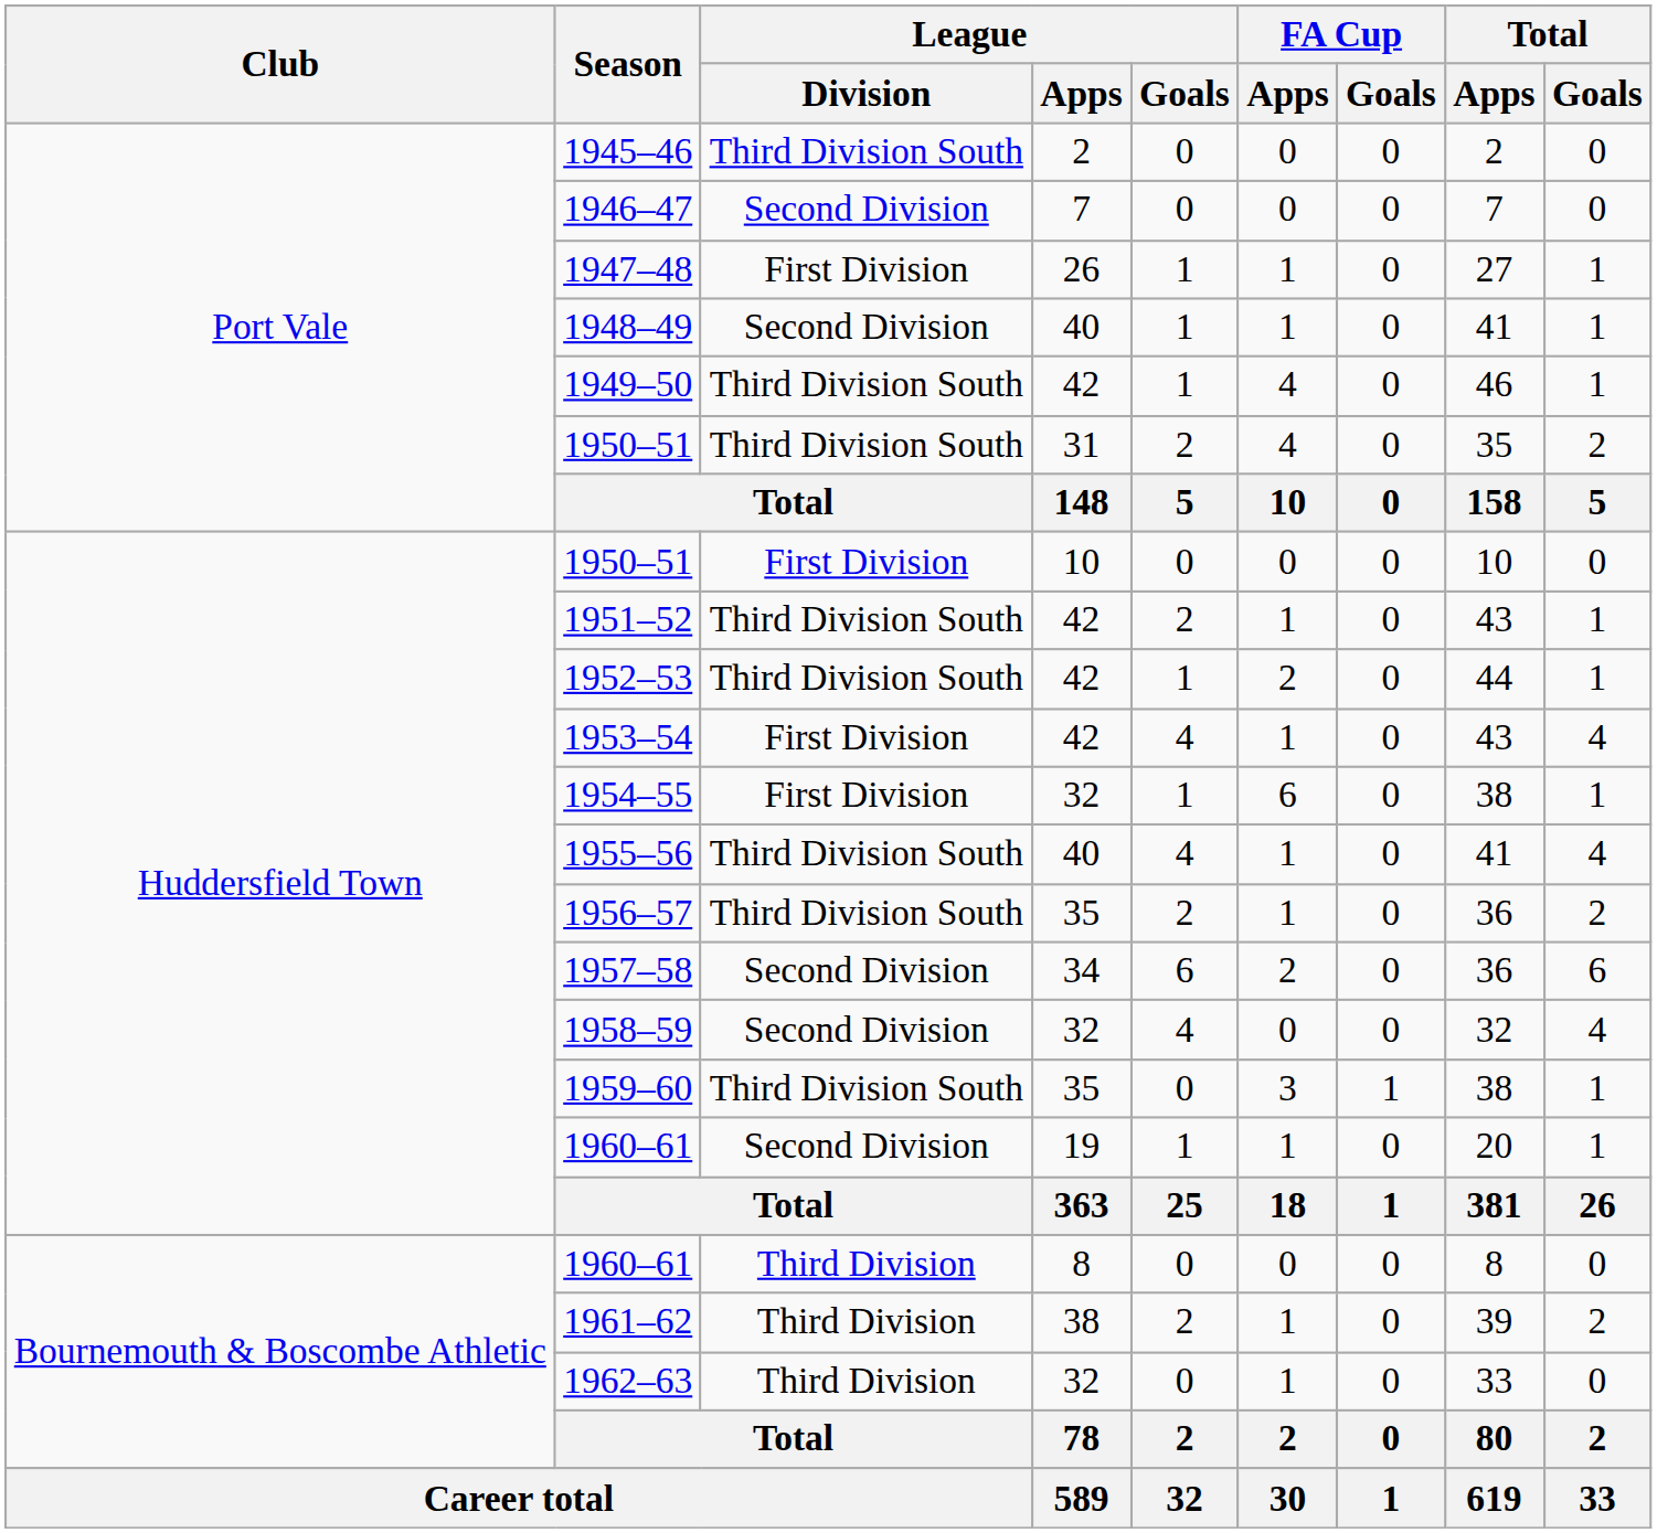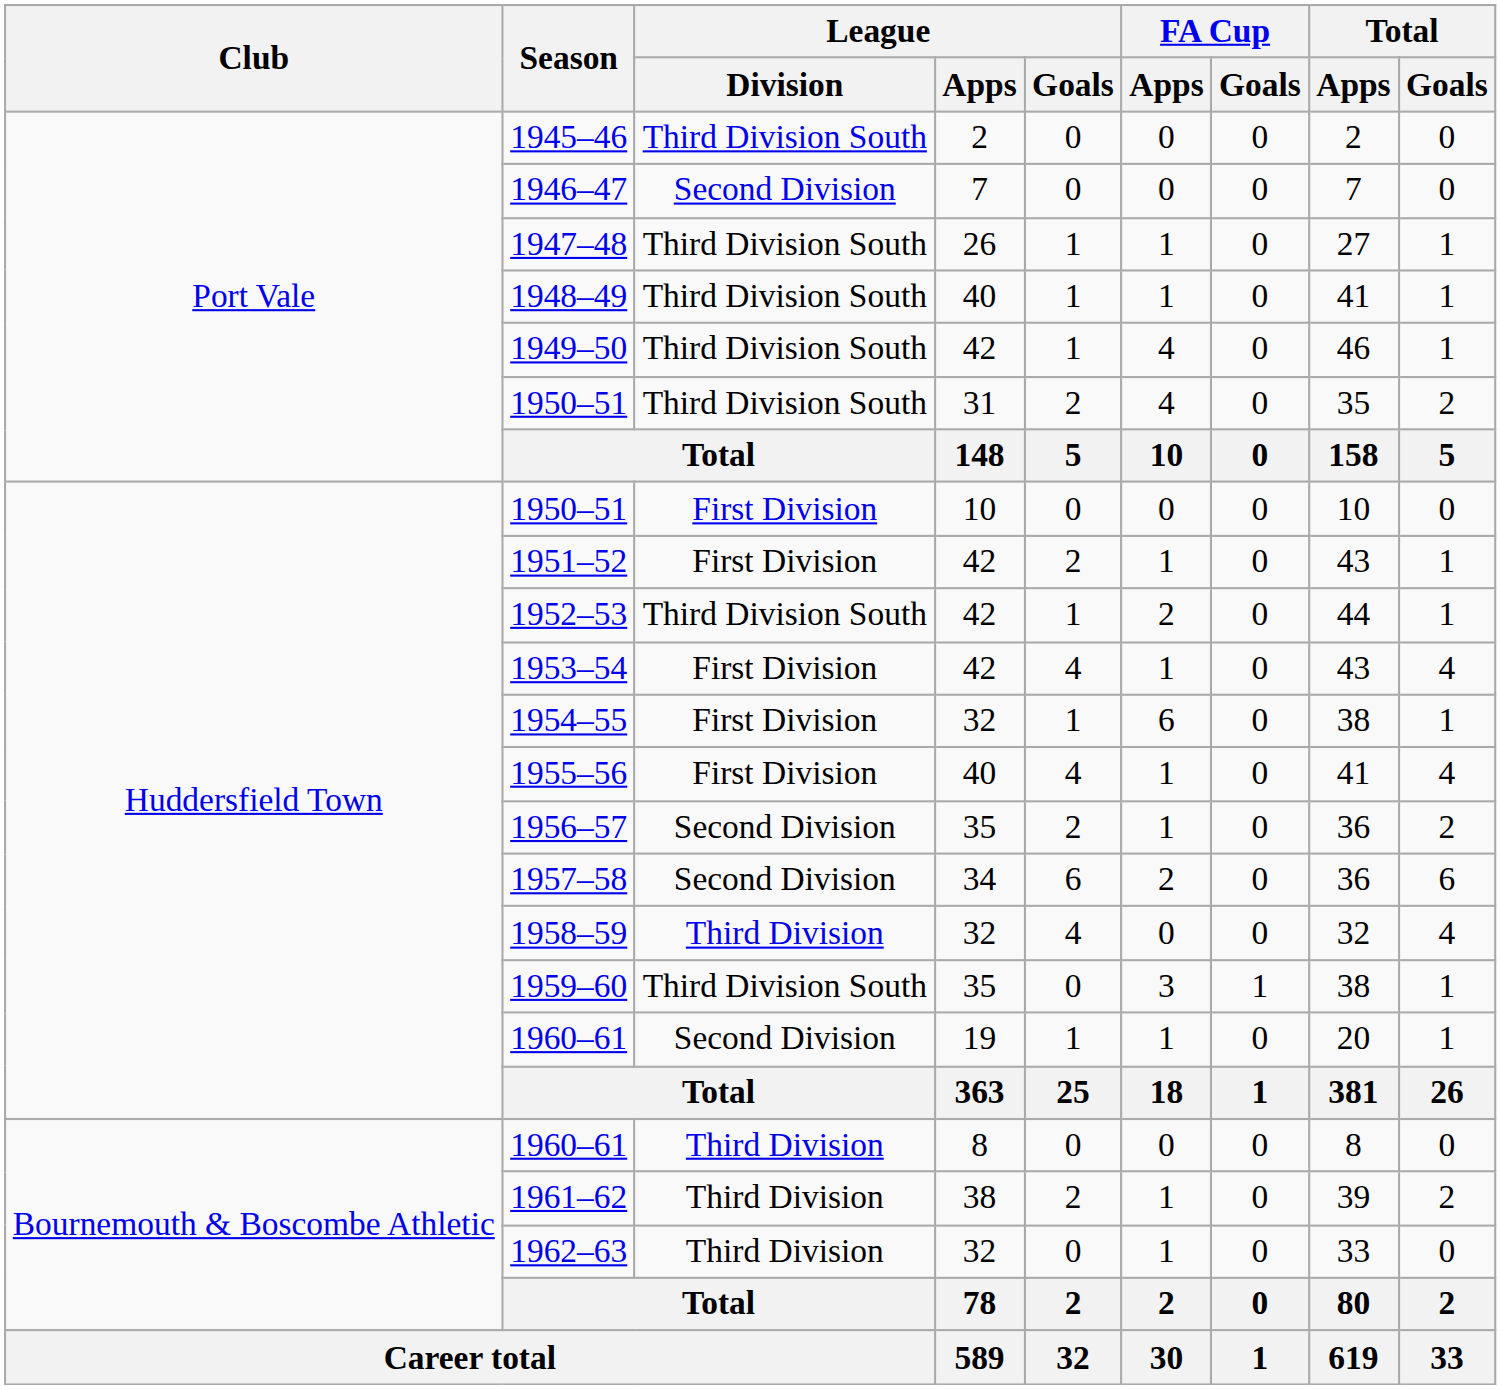 <table class="wikitable" style="text-align:center">
 <tr>
 <th rowspan="2">Club</th>
 <th rowspan="2">Season</th>
 <th colspan="3">League</th>
 <th colspan="2"><a href='#'>FA Cup</a></th>
 <th colspan="2">Total</th>
 </tr>
 <tr>
 <th>Division</th>
 <th>Apps</th>
 <th>Goals</th>
 <th>Apps</th>
 <th>Goals</th>
 <th>Apps</th>
 <th>Goals</th>
 </tr>
 <tr>
 <td rowspan="7"><a href='#'>Port Vale</a></td>
 <td><a href='#'>1945–46</a></td>
 <td><a href='#'>Third Division South</a></td>
 <td>2</td>
 <td>0</td>
 <td>0</td>
 <td>0</td>
 <td>2</td>
 <td>0</td>
 </tr>
 <tr>
 <td><a href='#'>1946–47</a></td>
 <td><a href='#'>Second Division</a></td>
 <td>7</td>
 <td>0</td>
 <td>0</td>
 <td>0</td>
 <td>7</td>
 <td>0</td>
 </tr>
 <tr>
 <td><a href='#'>1947–48</a></td>
-<td>First Division</td>
+<td>Third Division South</td>
 <td>26</td>
 <td>1</td>
 <td>1</td>
 <td>0</td>
 <td>27</td>
 <td>1</td>
 </tr>
 <tr>
 <td><a href='#'>1948–49</a></td>
-<td>Second Division</td>
+<td>Third Division South</td>
 <td>40</td>
 <td>1</td>
 <td>1</td>
 <td>0</td>
 <td>41</td>
 <td>1</td>
 </tr>
 <tr>
 <td><a href='#'>1949–50</a></td>
 <td>Third Division South</td>
 <td>42</td>
 <td>1</td>
 <td>4</td>
 <td>0</td>
 <td>46</td>
 <td>1</td>
 </tr>
 <tr>
 <td><a href='#'>1950–51</a></td>
 <td>Third Division South</td>
 <td>31</td>
 <td>2</td>
 <td>4</td>
 <td>0</td>
 <td>35</td>
 <td>2</td>
 </tr>
 <tr>
 <th colspan="2">Total</th>
 <th>148</th>
 <th>5</th>
 <th>10</th>
 <th>0</th>
 <th>158</th>
 <th>5</th>
 </tr>
 <tr>
 <td rowspan="12"><a href='#'>Huddersfield Town</a></td>
 <td><a href='#'>1950–51</a></td>
 <td><a href='#'>First Division</a></td>
 <td>10</td>
 <td>0</td>
 <td>0</td>
 <td>0</td>
 <td>10</td>
 <td>0</td>
 </tr>
 <tr>
 <td><a href='#'>1951–52</a></td>
-<td>Third Division South</td>
+<td>First Division</td>
 <td>42</td>
 <td>2</td>
 <td>1</td>
 <td>0</td>
 <td>43</td>
 <td>1</td>
 </tr>
 <tr>
 <td><a href='#'>1952–53</a></td>
 <td>Third Division South</td>
 <td>42</td>
 <td>1</td>
 <td>2</td>
 <td>0</td>
 <td>44</td>
 <td>1</td>
 </tr>
 <tr>
 <td><a href='#'>1953–54</a></td>
 <td>First Division</td>
 <td>42</td>
 <td>4</td>
 <td>1</td>
 <td>0</td>
 <td>43</td>
 <td>4</td>
 </tr>
 <tr>
 <td><a href='#'>1954–55</a></td>
 <td>First Division</td>
 <td>32</td>
 <td>1</td>
 <td>6</td>
 <td>0</td>
 <td>38</td>
 <td>1</td>
 </tr>
 <tr>
 <td><a href='#'>1955–56</a></td>
-<td>Third Division South</td>
+<td>First Division</td>
 <td>40</td>
 <td>4</td>
 <td>1</td>
 <td>0</td>
 <td>41</td>
 <td>4</td>
 </tr>
 <tr>
 <td><a href='#'>1956–57</a></td>
-<td>Third Division South</td>
+<td>Second Division</td>
 <td>35</td>
 <td>2</td>
 <td>1</td>
 <td>0</td>
 <td>36</td>
 <td>2</td>
 </tr>
 <tr>
 <td><a href='#'>1957–58</a></td>
 <td>Second Division</td>
 <td>34</td>
 <td>6</td>
 <td>2</td>
 <td>0</td>
 <td>36</td>
 <td>6</td>
 </tr>
 <tr>
 <td><a href='#'>1958–59</a></td>
-<td>Second Division</td>
+<td><a href='#'>Third Division</a></td>
 <td>32</td>
 <td>4</td>
 <td>0</td>
 <td>0</td>
 <td>32</td>
 <td>4</td>
 </tr>
 <tr>
 <td><a href='#'>1959–60</a></td>
 <td>Third Division South</td>
 <td>35</td>
 <td>0</td>
 <td>3</td>
 <td>1</td>
 <td>38</td>
 <td>1</td>
 </tr>
 <tr>
 <td><a href='#'>1960–61</a></td>
 <td>Second Division</td>
 <td>19</td>
 <td>1</td>
 <td>1</td>
 <td>0</td>
 <td>20</td>
 <td>1</td>
 </tr>
 <tr>
 <th colspan="2">Total</th>
 <th>363</th>
 <th>25</th>
 <th>18</th>
 <th>1</th>
 <th>381</th>
 <th>26</th>
 </tr>
 <tr>
 <td rowspan="4"><a href='#'>Bournemouth & Boscombe Athletic</a></td>
 <td><a href='#'>1960–61</a></td>
 <td><a href='#'>Third Division</a></td>
 <td>8</td>
 <td>0</td>
 <td>0</td>
 <td>0</td>
 <td>8</td>
 <td>0</td>
 </tr>
 <tr>
 <td><a href='#'>1961–62</a></td>
 <td>Third Division</td>
 <td>38</td>
 <td>2</td>
 <td>1</td>
 <td>0</td>
 <td>39</td>
 <td>2</td>
 </tr>
 <tr>
 <td><a href='#'>1962–63</a></td>
 <td>Third Division</td>
 <td>32</td>
 <td>0</td>
 <td>1</td>
 <td>0</td>
 <td>33</td>
 <td>0</td>
 </tr>
 <tr>
 <th colspan="2">Total</th>
 <th>78</th>
 <th>2</th>
 <th>2</th>
 <th>0</th>
 <th>80</th>
 <th>2</th>
 </tr>
 <tr>
 <th colspan="3">Career total</th>
 <th>589</th>
 <th>32</th>
 <th>30</th>
 <th>1</th>
 <th>619</th>
 <th>33</th>
 </tr>
 </table>
